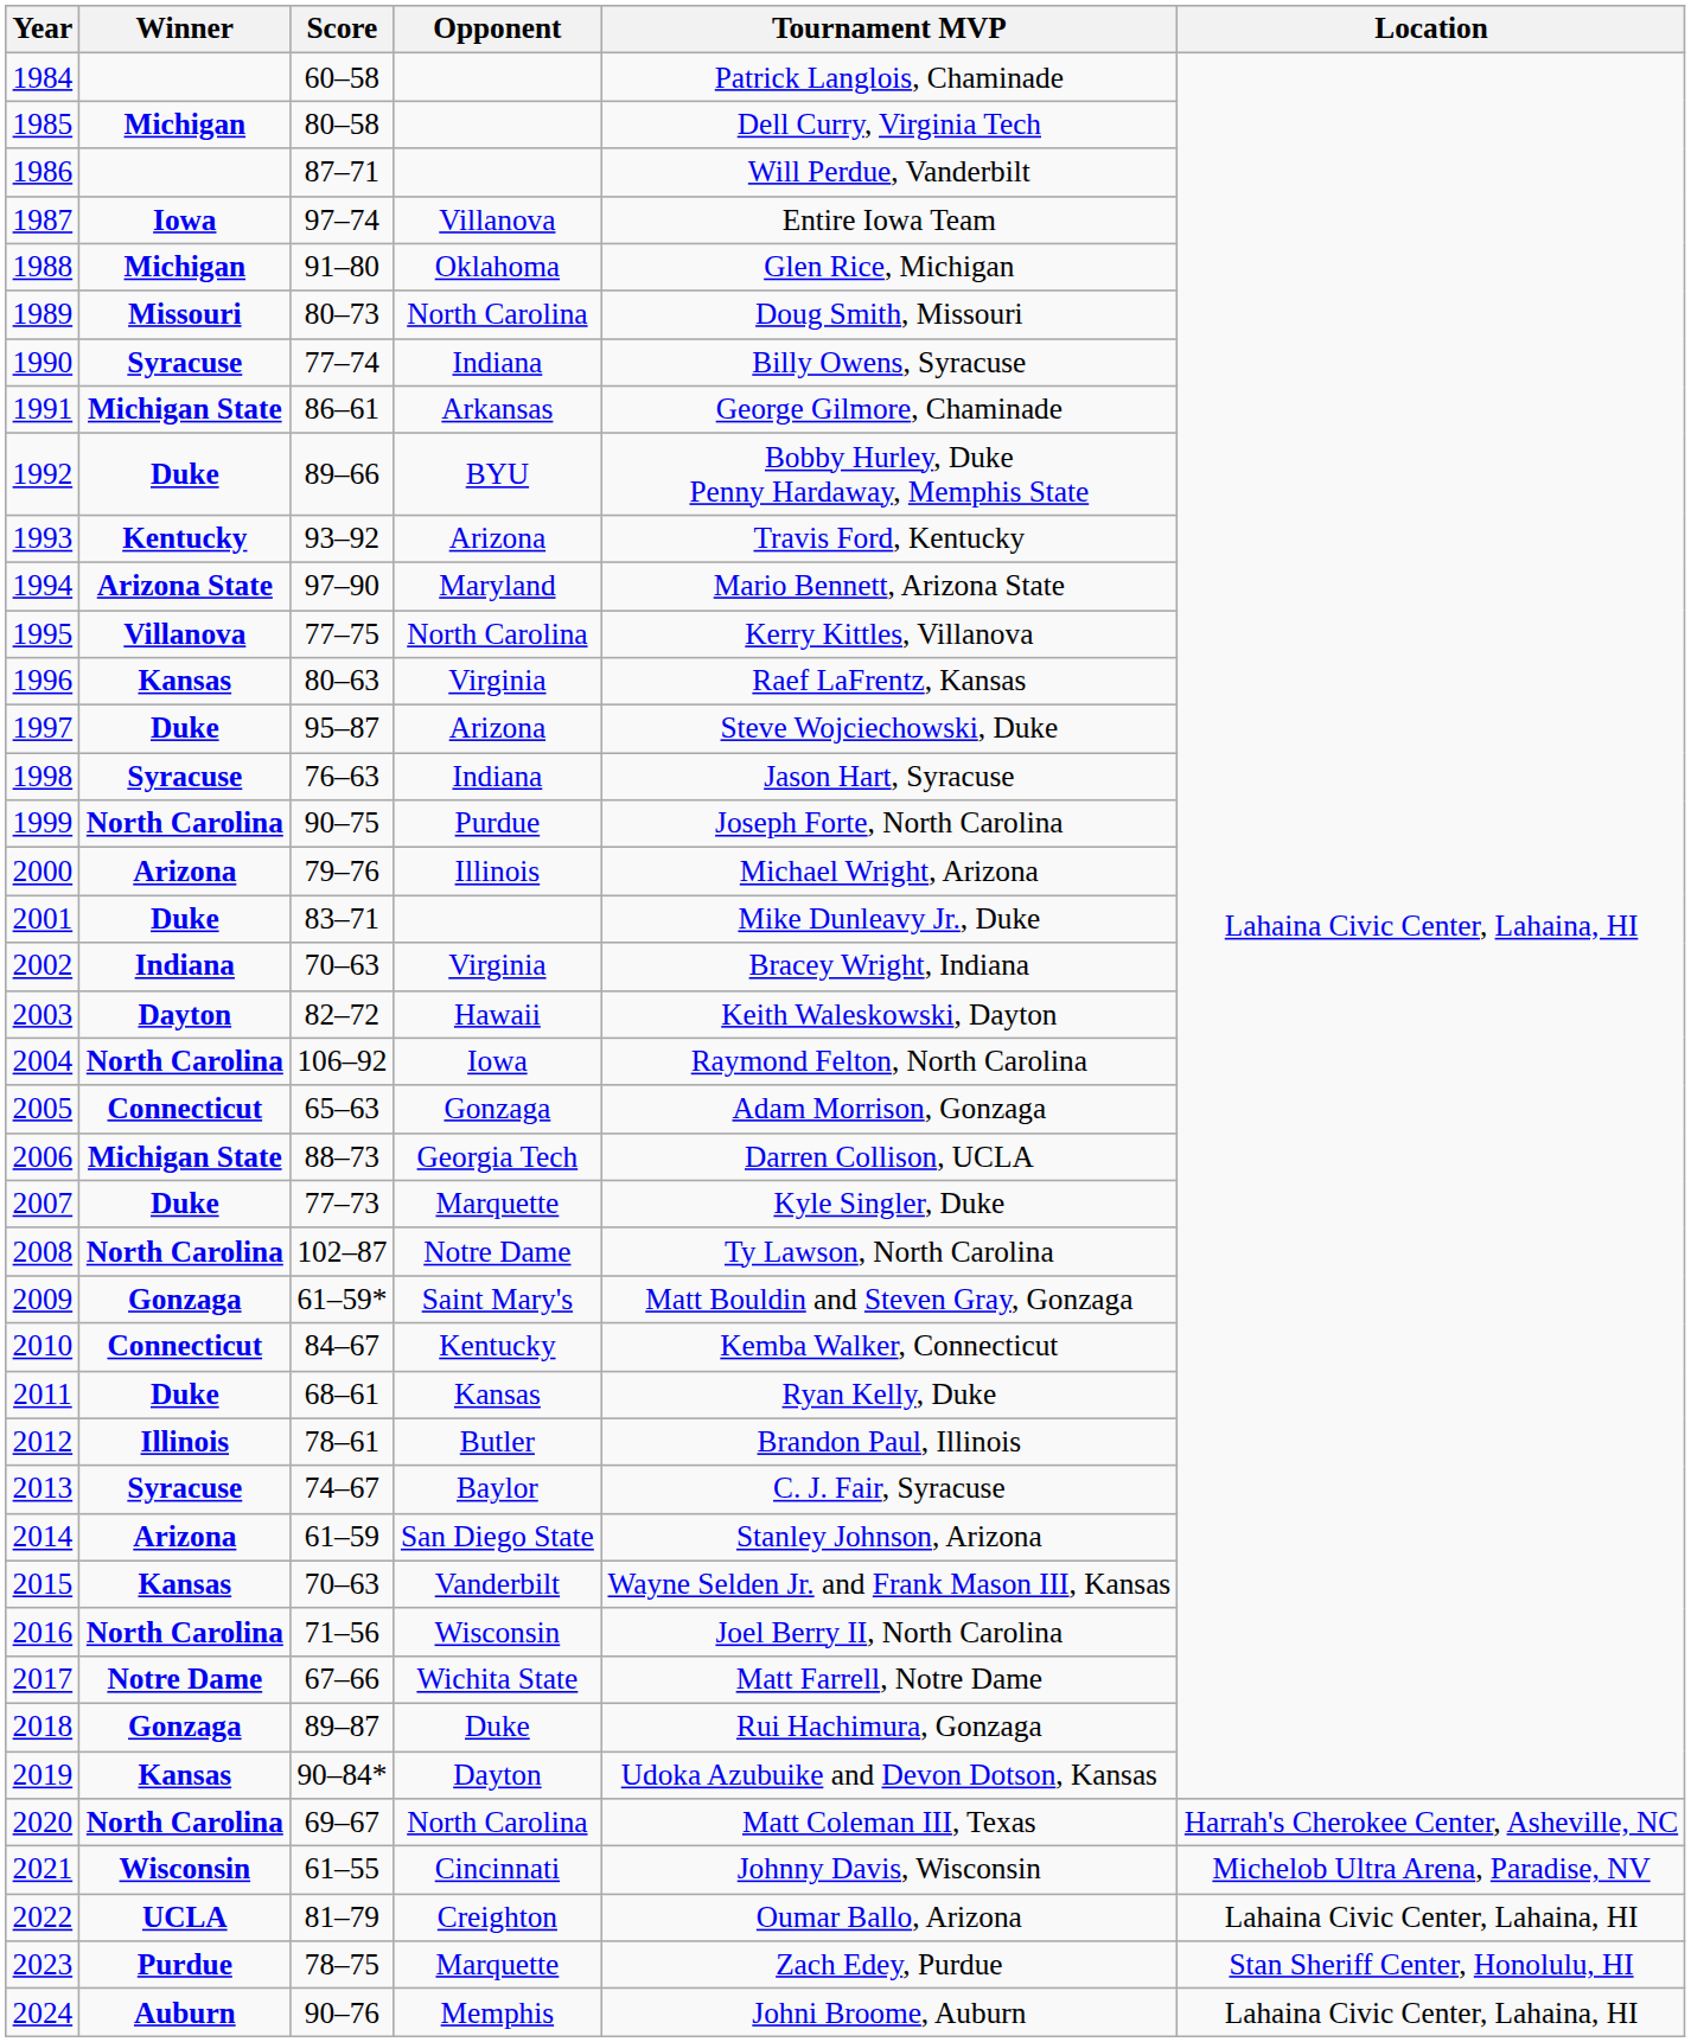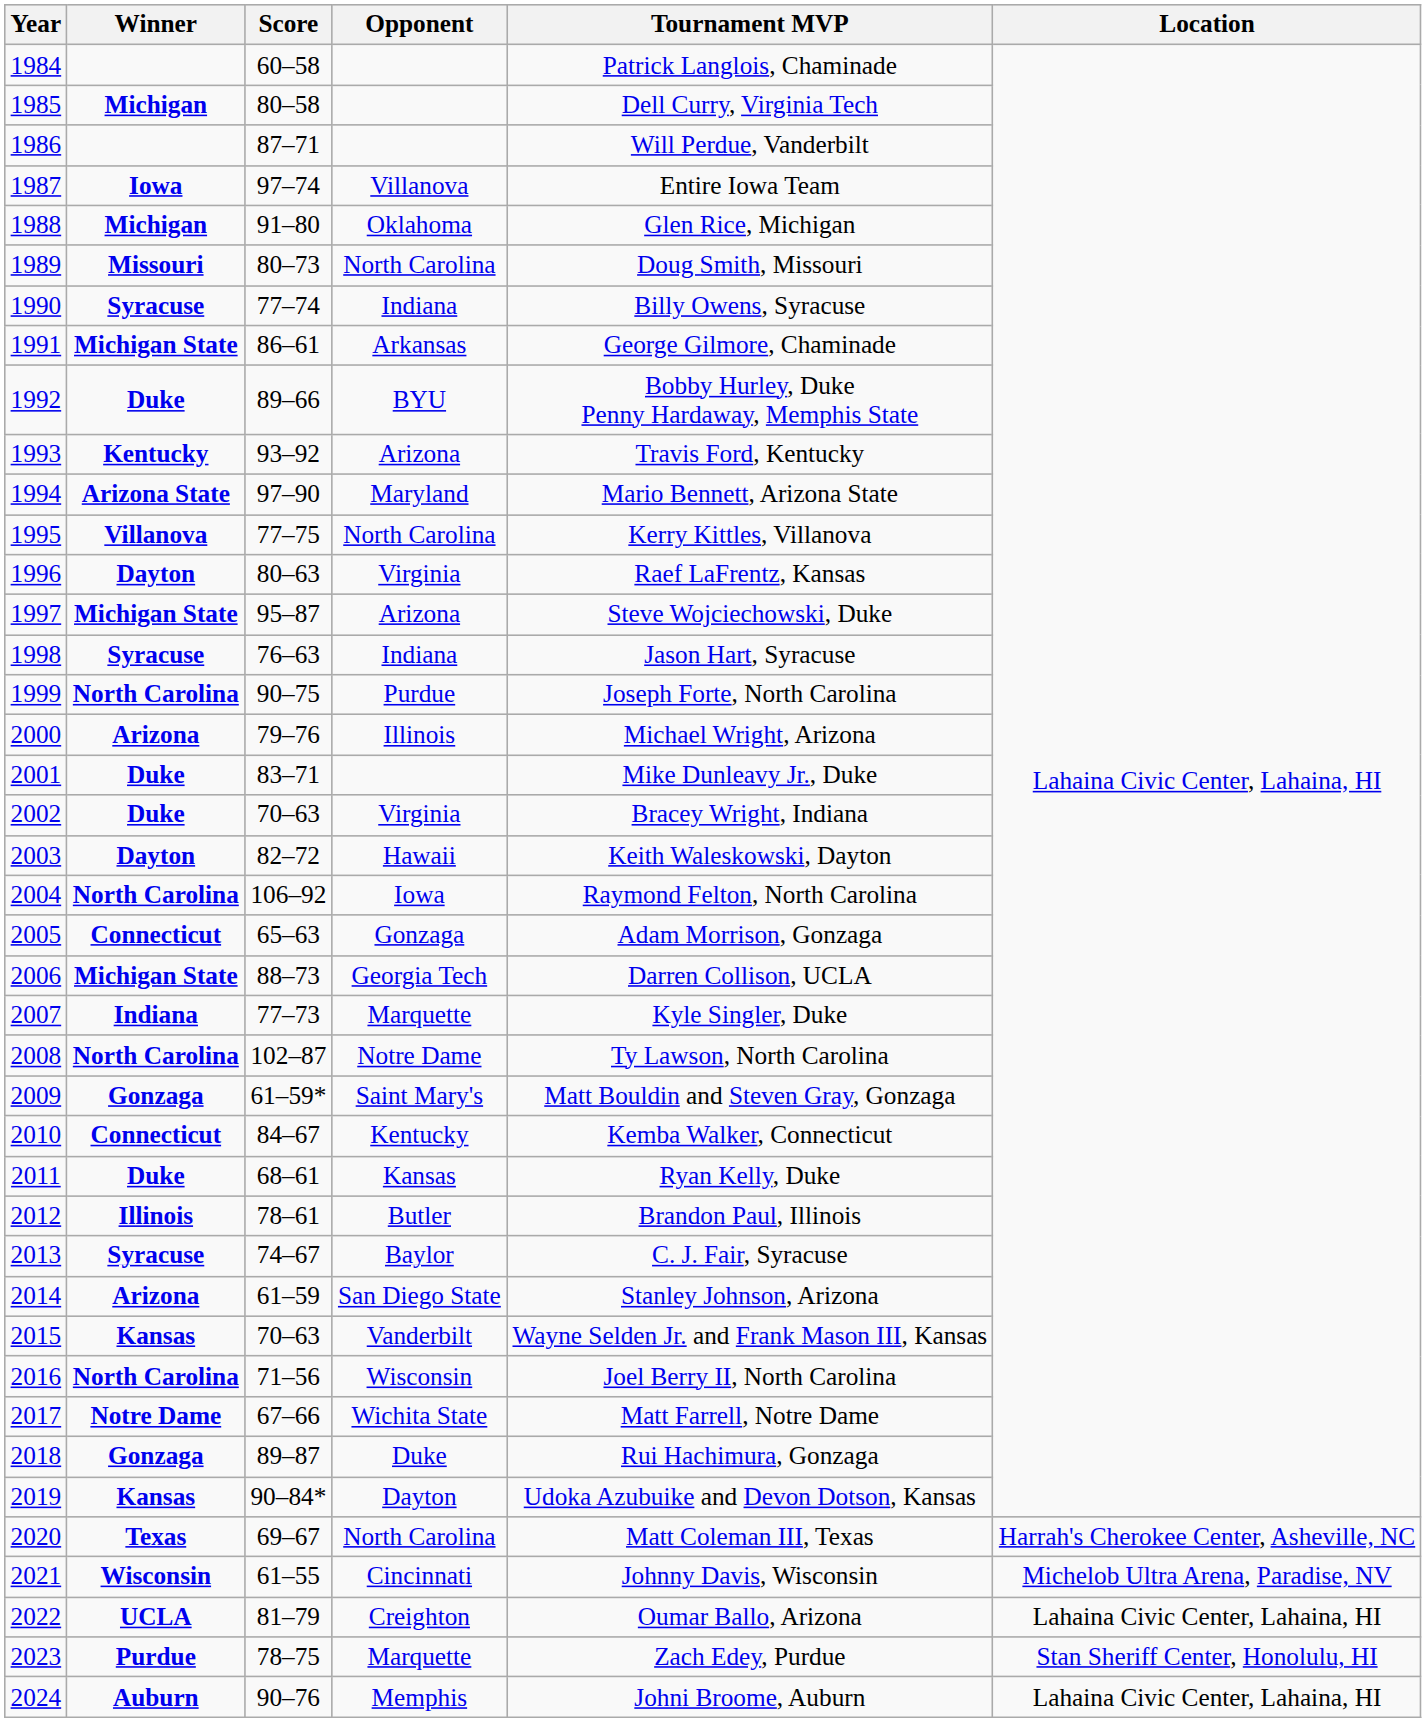 <table class="wikitable" style="text-align: center">
 <tr>
 <th>Year</th>
 <th>Winner</th>
 <th>Score</th>
 <th>Opponent</th>
 <th>Tournament MVP</th>
 <th>Location</th>
 </tr>
 <tr>
 <td><a href='#'>1984</a></td>
 <td><strong></strong></td>
 <td>60–58</td>
 <td></td>
 <td><a href='#'>Patrick Langlois</a>, Chaminade</td>
 <td rowspan=36><a href='#'>Lahaina Civic Center</a>, <a href='#'>Lahaina, HI</a></td>
 </tr>
 <tr>
 <td><a href='#'>1985</a></td>
 <td><strong><a href='#'>Michigan</a></strong></td>
 <td>80–58</td>
 <td></td>
 <td><a href='#'>Dell Curry</a>, <a href='#'>Virginia Tech</a></td>
 </tr>
 <tr>
 <td><a href='#'>1986</a></td>
 <td><strong></strong></td>
 <td>87–71</td>
 <td></td>
 <td><a href='#'>Will Perdue</a>, Vanderbilt</td>
 </tr>
 <tr>
 <td><a href='#'>1987</a></td>
 <td><strong><a href='#'>Iowa</a></strong></td>
 <td>97–74</td>
 <td><a href='#'>Villanova</a></td>
 <td>Entire Iowa Team</td>
 </tr>
 <tr>
 <td><a href='#'>1988</a></td>
 <td><strong><a href='#'>Michigan</a></strong></td>
 <td>91–80</td>
 <td><a href='#'>Oklahoma</a></td>
 <td><a href='#'>Glen Rice</a>, Michigan</td>
 </tr>
 <tr>
 <td><a href='#'>1989</a></td>
 <td><strong><a href='#'>Missouri</a></strong></td>
 <td>80–73</td>
 <td><a href='#'>North Carolina</a></td>
 <td><a href='#'>Doug Smith</a>, Missouri</td>
 </tr>
 <tr>
 <td><a href='#'>1990</a></td>
 <td><strong><a href='#'>Syracuse</a></strong></td>
 <td>77–74</td>
 <td><a href='#'>Indiana</a></td>
 <td><a href='#'>Billy Owens</a>, Syracuse</td>
 </tr>
 <tr>
 <td><a href='#'>1991</a></td>
 <td><strong><a href='#'>Michigan State</a></strong></td>
 <td>86–61</td>
 <td><a href='#'>Arkansas</a></td>
 <td><a href='#'>George Gilmore</a>, Chaminade</td>
 </tr>
 <tr>
 <td><a href='#'>1992</a></td>
 <td><strong><a href='#'>Duke</a></strong></td>
 <td>89–66</td>
 <td><a href='#'>BYU</a></td>
 <td><a href='#'>Bobby Hurley</a>, Duke<br><a href='#'>Penny Hardaway</a>, <a href='#'>Memphis State</a></td>
 </tr>
 <tr>
 <td><a href='#'>1993</a></td>
 <td><strong><a href='#'>Kentucky</a></strong></td>
 <td>93–92</td>
 <td><a href='#'>Arizona</a></td>
 <td><a href='#'>Travis Ford</a>, Kentucky</td>
 </tr>
 <tr>
 <td><a href='#'>1994</a></td>
 <td><strong><a href='#'>Arizona State</a></strong></td>
 <td>97–90</td>
 <td><a href='#'>Maryland</a></td>
 <td><a href='#'>Mario Bennett</a>, Arizona State</td>
 </tr>
 <tr>
 <td><a href='#'>1995</a></td>
 <td><strong><a href='#'>Villanova</a></strong></td>
 <td>77–75</td>
 <td><a href='#'>North Carolina</a></td>
 <td><a href='#'>Kerry Kittles</a>, Villanova</td>
 </tr>
 <tr>
 <td><a href='#'>1996</a></td>
-<td><strong><a href='#'>Kansas</a></strong></td>
+<td><strong><a href='#'>Dayton</a></strong></td>
 <td>80–63</td>
 <td><a href='#'>Virginia</a></td>
 <td><a href='#'>Raef LaFrentz</a>, Kansas</td>
 </tr>
 <tr>
 <td><a href='#'>1997</a></td>
-<td><strong><a href='#'>Duke</a></strong></td>
+<td><strong><a href='#'>Michigan State</a></strong></td>
 <td>95–87</td>
 <td><a href='#'>Arizona</a></td>
 <td><a href='#'>Steve Wojciechowski</a>, Duke</td>
 </tr>
 <tr>
 <td><a href='#'>1998</a></td>
 <td><strong><a href='#'>Syracuse</a></strong></td>
 <td>76–63</td>
 <td><a href='#'>Indiana</a></td>
 <td><a href='#'>Jason Hart</a>, Syracuse</td>
 </tr>
 <tr>
 <td><a href='#'>1999</a></td>
 <td><strong><a href='#'>North Carolina</a></strong></td>
 <td>90–75</td>
 <td><a href='#'>Purdue</a></td>
 <td><a href='#'>Joseph Forte</a>, North Carolina</td>
 </tr>
 <tr>
 <td><a href='#'>2000</a></td>
 <td><strong><a href='#'>Arizona</a></strong></td>
 <td>79–76</td>
 <td><a href='#'>Illinois</a></td>
 <td><a href='#'>Michael Wright</a>, Arizona</td>
 </tr>
 <tr>
 <td><a href='#'>2001</a></td>
 <td><strong><a href='#'>Duke</a></strong></td>
 <td>83–71</td>
 <td></td>
 <td><a href='#'>Mike Dunleavy Jr.</a>, Duke</td>
 </tr>
 <tr>
 <td><a href='#'>2002</a></td>
-<td><strong><a href='#'>Indiana</a></strong></td>
+<td><strong><a href='#'>Duke</a></strong></td>
 <td>70–63</td>
 <td><a href='#'>Virginia</a></td>
 <td><a href='#'>Bracey Wright</a>, Indiana</td>
 </tr>
 <tr>
 <td><a href='#'>2003</a></td>
 <td><strong><a href='#'>Dayton</a></strong></td>
 <td>82–72</td>
 <td><a href='#'>Hawaii</a></td>
 <td><a href='#'>Keith Waleskowski</a>, Dayton</td>
 </tr>
 <tr>
 <td><a href='#'>2004</a></td>
 <td><strong><a href='#'>North Carolina</a></strong></td>
 <td>106–92</td>
 <td><a href='#'>Iowa</a></td>
 <td><a href='#'>Raymond Felton</a>, North Carolina</td>
 </tr>
 <tr>
 <td><a href='#'>2005</a></td>
 <td><strong><a href='#'>Connecticut</a></strong></td>
 <td>65–63</td>
 <td><a href='#'>Gonzaga</a></td>
 <td><a href='#'>Adam Morrison</a>, Gonzaga</td>
 </tr>
 <tr>
 <td><a href='#'>2006</a></td>
 <td><strong><a href='#'>Michigan State</a></strong></td>
 <td>88–73</td>
 <td><a href='#'>Georgia Tech</a></td>
 <td><a href='#'>Darren Collison</a>, UCLA</td>
 </tr>
 <tr>
 <td><a href='#'>2007</a></td>
-<td><strong><a href='#'>Duke</a></strong></td>
+<td><strong><a href='#'>Indiana</a></strong></td>
 <td>77–73</td>
 <td><a href='#'>Marquette</a></td>
 <td><a href='#'>Kyle Singler</a>, Duke</td>
 </tr>
 <tr>
 <td><a href='#'>2008</a></td>
 <td><strong><a href='#'>North Carolina</a></strong></td>
 <td>102–87</td>
 <td><a href='#'>Notre Dame</a></td>
 <td><a href='#'>Ty Lawson</a>, North Carolina</td>
 </tr>
 <tr>
 <td><a href='#'>2009</a></td>
 <td><strong><a href='#'>Gonzaga</a></strong></td>
 <td>61–59*</td>
 <td><a href='#'>Saint Mary's</a></td>
 <td><a href='#'>Matt Bouldin</a> and <a href='#'>Steven Gray</a>, Gonzaga</td>
 </tr>
 <tr>
 <td><a href='#'>2010</a></td>
 <td><strong><a href='#'>Connecticut</a></strong></td>
 <td>84–67</td>
 <td><a href='#'>Kentucky</a></td>
 <td><a href='#'>Kemba Walker</a>, Connecticut</td>
 </tr>
 <tr>
 <td><a href='#'>2011</a></td>
 <td><strong><a href='#'>Duke</a></strong></td>
 <td>68–61</td>
 <td><a href='#'>Kansas</a></td>
 <td><a href='#'>Ryan Kelly</a>, Duke</td>
 </tr>
 <tr>
 <td><a href='#'>2012</a></td>
 <td><strong><a href='#'>Illinois</a></strong></td>
 <td>78–61</td>
 <td><a href='#'>Butler</a></td>
 <td><a href='#'>Brandon Paul</a>, Illinois</td>
 </tr>
 <tr>
 <td><a href='#'>2013</a></td>
 <td><strong><a href='#'>Syracuse</a></strong></td>
 <td>74–67</td>
 <td><a href='#'>Baylor</a></td>
 <td><a href='#'>C. J. Fair</a>, Syracuse</td>
 </tr>
 <tr>
 <td><a href='#'>2014</a></td>
 <td><strong><a href='#'>Arizona</a></strong></td>
 <td>61–59</td>
 <td><a href='#'>San Diego State</a></td>
 <td><a href='#'>Stanley Johnson</a>, Arizona</td>
 </tr>
 <tr>
 <td><a href='#'>2015</a></td>
 <td><strong><a href='#'>Kansas</a></strong></td>
 <td>70–63</td>
 <td><a href='#'>Vanderbilt</a></td>
 <td><a href='#'>Wayne Selden Jr.</a> and <a href='#'>Frank Mason III</a>, Kansas</td>
 </tr>
 <tr>
 <td><a href='#'>2016</a></td>
 <td><strong><a href='#'>North Carolina</a></strong></td>
 <td>71–56</td>
 <td><a href='#'>Wisconsin</a></td>
 <td><a href='#'>Joel Berry II</a>, North Carolina</td>
 </tr>
 <tr>
 <td><a href='#'>2017</a></td>
 <td><strong><a href='#'>Notre Dame</a></strong></td>
 <td>67–66</td>
 <td><a href='#'>Wichita State</a></td>
 <td><a href='#'>Matt Farrell</a>, Notre Dame</td>
 </tr>
 <tr>
 <td><a href='#'>2018</a></td>
 <td><strong><a href='#'>Gonzaga</a></strong></td>
 <td>89–87</td>
 <td><a href='#'>Duke</a></td>
 <td><a href='#'>Rui Hachimura</a>, Gonzaga</td>
 </tr>
 <tr>
 <td><a href='#'>2019</a></td>
 <td><strong><a href='#'>Kansas</a></strong></td>
 <td>90–84*</td>
 <td><a href='#'>Dayton</a></td>
 <td><a href='#'>Udoka Azubuike</a> and <a href='#'>Devon Dotson</a>, Kansas</td>
 </tr>
 <tr>
 <td><a href='#'>2020</a></td>
-<td><strong><a href='#'>North Carolina</a></strong></td>
+<td><strong><a href='#'>Texas</a></strong></td>
 <td>69–67</td>
 <td><a href='#'>North Carolina</a></td>
 <td><a href='#'>Matt Coleman III</a>, Texas</td>
 <td rowspan=1><a href='#'>Harrah's Cherokee Center</a>, <a href='#'>Asheville, NC</a></td>
 </tr>
 <tr>
 <td><a href='#'>2021</a></td>
 <td><strong><a href='#'>Wisconsin</a></strong></td>
 <td>61–55</td>
 <td><a href='#'>Cincinnati</a></td>
 <td><a href='#'>Johnny Davis</a>, Wisconsin</td>
 <td rowspan=1><a href='#'>Michelob Ultra Arena</a>, <a href='#'>Paradise, NV</a></td>
 </tr>
 <tr>
 <td><a href='#'>2022</a></td>
 <td><strong><a href='#'>UCLA</a></strong></td>
 <td>81–79</td>
 <td><a href='#'>Creighton</a></td>
 <td><a href='#'>Oumar Ballo</a>, Arizona</td>
 <td rowspan=1>Lahaina Civic Center, Lahaina, HI</td>
 </tr>
 <tr>
 <td><a href='#'>2023</a></td>
 <td><strong><a href='#'>Purdue</a></strong></td>
 <td>78–75</td>
 <td><a href='#'>Marquette</a></td>
 <td><a href='#'>Zach Edey</a>, Purdue</td>
 <td rowspan=1><a href='#'>Stan Sheriff Center</a>, <a href='#'>Honolulu, HI</a></td>
 </tr>
 <tr>
 <td><a href='#'>2024</a></td>
 <td><strong><a href='#'>Auburn</a></strong></td>
 <td>90–76</td>
 <td><a href='#'>Memphis</a></td>
 <td><a href='#'>Johni Broome</a>, Auburn</td>
 <td rowspan=1>Lahaina Civic Center, Lahaina, HI</td>
 </tr>
 <tr>
 </tr>
 </table>
